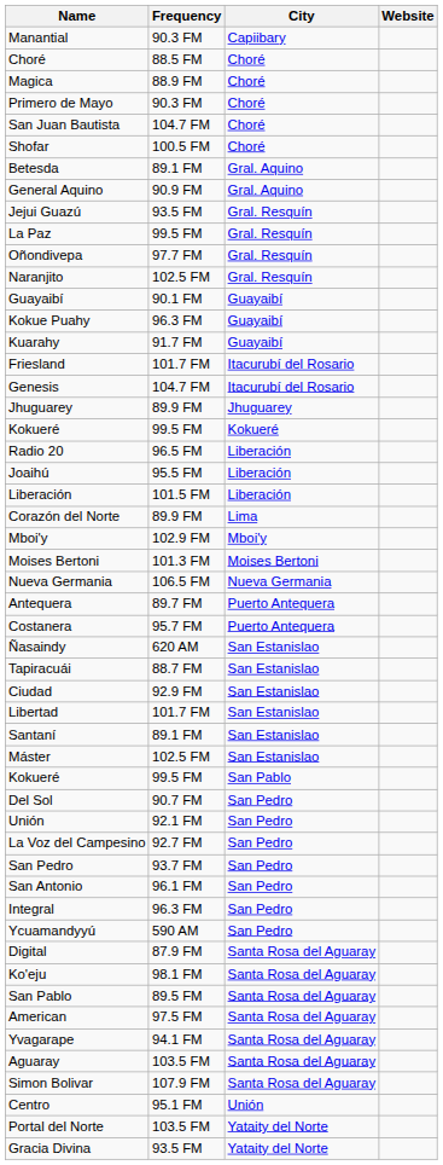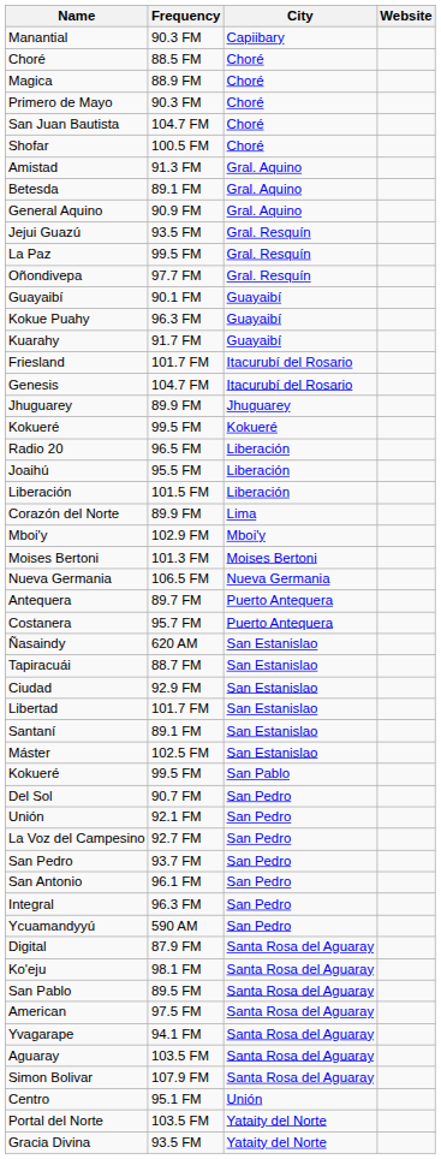 <table class="wikitable sortable">
 <tr>
 <th>Name</th>
 <th>Frequency</th>
 <th>City</th>
 <th>Website</th>
 </tr>
 <tr>
 <td>Manantial</td>
 <td>90.3 FM</td>
 <td><a href='#'>Capiibary</a></td>
 <td></td>
 </tr>
 <tr>
 <td>Choré</td>
 <td>88.5 FM</td>
 <td><a href='#'>Choré</a></td>
 <td></td>
 </tr>
 <tr>
 <td>Magica</td>
 <td>88.9 FM</td>
 <td><a href='#'>Choré</a></td>
 <td></td>
 </tr>
 <tr>
 <td>Primero de Mayo</td>
 <td>90.3 FM</td>
 <td><a href='#'>Choré</a></td>
 <td></td>
 </tr>
 <tr>
 <td>San Juan Bautista</td>
 <td>104.7 FM</td>
 <td><a href='#'>Choré</a></td>
 <td></td>
 </tr>
 <tr>
 <td>Shofar</td>
 <td>100.5 FM</td>
 <td><a href='#'>Choré</a></td>
 <td></td>
 </tr>
 <tr>
+<td>Amistad</td>
+<td>91.3 FM</td>
+<td><a href='#'>Gral. Aquino</a></td>
+<td></td>
+</tr>
+<tr>
 <td>Betesda</td>
 <td>89.1 FM</td>
 <td><a href='#'>Gral. Aquino</a></td>
 <td></td>
 </tr>
 <tr>
 <td>General Aquino</td>
 <td>90.9 FM</td>
 <td><a href='#'>Gral. Aquino</a></td>
 <td></td>
 </tr>
 <tr>
 <td>Jejui Guazú</td>
 <td>93.5 FM</td>
 <td><a href='#'>Gral. Resquín</a></td>
 <td></td>
 </tr>
 <tr>
 <td>La Paz</td>
 <td>99.5 FM</td>
 <td><a href='#'>Gral. Resquín</a></td>
 <td></td>
 </tr>
 <tr>
 <td>Oñondivepa</td>
 <td>97.7 FM</td>
-<td><a href='#'>Gral. Resquín</a></td>
-<td></td>
-</tr>
-<tr>
-<td>Naranjito</td>
-<td>102.5 FM</td>
 <td><a href='#'>Gral. Resquín</a></td>
 <td></td>
 </tr>
 <tr>
 <td>Guayaibí</td>
 <td>90.1 FM</td>
 <td><a href='#'>Guayaibí</a></td>
 <td></td>
 </tr>
 <tr>
 <td>Kokue Puahy</td>
 <td>96.3 FM</td>
 <td><a href='#'>Guayaibí</a></td>
 <td></td>
 </tr>
 <tr>
 <td>Kuarahy</td>
 <td>91.7 FM</td>
 <td><a href='#'>Guayaibí</a></td>
 <td></td>
 </tr>
 <tr>
 <td>Friesland</td>
 <td>101.7 FM</td>
 <td><a href='#'>Itacurubí del Rosario</a></td>
 <td></td>
 </tr>
 <tr>
 <td>Genesis</td>
 <td>104.7 FM</td>
 <td><a href='#'>Itacurubí del Rosario</a></td>
 <td></td>
 </tr>
 <tr>
 <td>Jhuguarey</td>
 <td>89.9 FM</td>
 <td><a href='#'>Jhuguarey</a></td>
 <td></td>
 </tr>
 <tr>
 <td>Kokueré</td>
 <td>99.5 FM</td>
 <td><a href='#'>Kokueré</a></td>
 <td></td>
 </tr>
 <tr>
 <td>Radio 20</td>
 <td>96.5 FM</td>
 <td><a href='#'>Liberación</a></td>
 <td></td>
 </tr>
 <tr>
 <td>Joaihú</td>
 <td>95.5 FM</td>
 <td><a href='#'>Liberación</a></td>
 <td></td>
 </tr>
 <tr>
 <td>Liberación</td>
 <td>101.5 FM</td>
 <td><a href='#'>Liberación</a></td>
 <td></td>
 </tr>
 <tr>
 <td>Corazón del Norte</td>
 <td>89.9 FM</td>
 <td><a href='#'>Lima</a></td>
 <td></td>
 </tr>
 <tr>
 <td>Mboi'y</td>
 <td>102.9 FM</td>
 <td><a href='#'>Mboi'y</a></td>
 <td></td>
 </tr>
 <tr>
 <td>Moises Bertoni</td>
 <td>101.3 FM</td>
 <td><a href='#'>Moises Bertoni</a></td>
 <td></td>
 </tr>
 <tr>
 <td>Nueva Germania</td>
 <td>106.5 FM</td>
 <td><a href='#'>Nueva Germania</a></td>
 <td></td>
 </tr>
 <tr>
 <td>Antequera</td>
 <td>89.7 FM</td>
 <td><a href='#'>Puerto Antequera</a></td>
 <td></td>
 </tr>
 <tr>
 <td>Costanera</td>
 <td>95.7 FM</td>
 <td><a href='#'>Puerto Antequera</a></td>
 <td></td>
 </tr>
 <tr>
 <td>Ñasaindy</td>
 <td>620 AM</td>
 <td><a href='#'>San Estanislao</a></td>
 <td></td>
 </tr>
 <tr>
 <td>Tapiracuái</td>
 <td>88.7 FM</td>
 <td><a href='#'>San Estanislao</a></td>
 <td></td>
 </tr>
 <tr>
 <td>Ciudad</td>
 <td>92.9 FM</td>
 <td><a href='#'>San Estanislao</a></td>
 <td></td>
 </tr>
 <tr>
 <td>Libertad</td>
 <td>101.7 FM</td>
 <td><a href='#'>San Estanislao</a></td>
 <td></td>
 </tr>
 <tr>
 <td>Santaní</td>
 <td>89.1 FM</td>
 <td><a href='#'>San Estanislao</a></td>
 <td></td>
 </tr>
 <tr>
 <td>Máster</td>
 <td>102.5 FM</td>
 <td><a href='#'>San Estanislao</a></td>
 <td></td>
 </tr>
 <tr>
 <td>Kokueré</td>
 <td>99.5 FM</td>
 <td><a href='#'>San Pablo</a></td>
 <td></td>
 </tr>
 <tr>
 <td>Del Sol</td>
 <td>90.7 FM</td>
 <td><a href='#'>San Pedro</a></td>
 <td></td>
 </tr>
 <tr>
 <td>Unión</td>
 <td>92.1 FM</td>
 <td><a href='#'>San Pedro</a></td>
 <td></td>
 </tr>
 <tr>
 <td>La Voz del Campesino</td>
 <td>92.7 FM</td>
 <td><a href='#'>San Pedro</a></td>
 <td></td>
 </tr>
 <tr>
 <td>San Pedro</td>
 <td>93.7 FM</td>
 <td><a href='#'>San Pedro</a></td>
 <td></td>
 </tr>
 <tr>
 <td>San Antonio</td>
 <td>96.1 FM</td>
 <td><a href='#'>San Pedro</a></td>
 <td></td>
 </tr>
 <tr>
 <td>Integral</td>
 <td>96.3 FM</td>
 <td><a href='#'>San Pedro</a></td>
 <td></td>
 </tr>
 <tr>
 <td>Ycuamandyyú</td>
 <td>590 AM</td>
 <td><a href='#'>San Pedro</a></td>
 <td></td>
 </tr>
 <tr>
 <td>Digital</td>
 <td>87.9 FM</td>
 <td><a href='#'>Santa Rosa del Aguaray</a></td>
 <td></td>
 </tr>
 <tr>
 <td>Ko'eju</td>
 <td>98.1 FM</td>
 <td><a href='#'>Santa Rosa del Aguaray</a></td>
 <td></td>
 </tr>
 <tr>
 <td>San Pablo</td>
 <td>89.5 FM</td>
 <td><a href='#'>Santa Rosa del Aguaray</a></td>
 <td></td>
 </tr>
 <tr>
 <td>American</td>
 <td>97.5 FM</td>
 <td><a href='#'>Santa Rosa del Aguaray</a></td>
 <td></td>
 </tr>
 <tr>
 <td>Yvagarape</td>
 <td>94.1 FM</td>
 <td><a href='#'>Santa Rosa del Aguaray</a></td>
 <td></td>
 </tr>
 <tr>
 <td>Aguaray</td>
 <td>103.5 FM</td>
 <td><a href='#'>Santa Rosa del Aguaray</a></td>
 <td></td>
 </tr>
 <tr>
 <td>Simon Bolivar</td>
 <td>107.9 FM</td>
 <td><a href='#'>Santa Rosa del Aguaray</a></td>
 <td></td>
 </tr>
 <tr>
 <td>Centro</td>
 <td>95.1 FM</td>
 <td><a href='#'>Unión</a></td>
 <td></td>
 </tr>
 <tr>
 <td>Portal del Norte</td>
 <td>103.5 FM</td>
 <td><a href='#'>Yataity del Norte</a></td>
 <td></td>
 </tr>
 <tr>
 <td>Gracia Divina</td>
 <td>93.5 FM</td>
 <td><a href='#'>Yataity del Norte</a></td>
 <td></td>
 </tr>
 </table>
